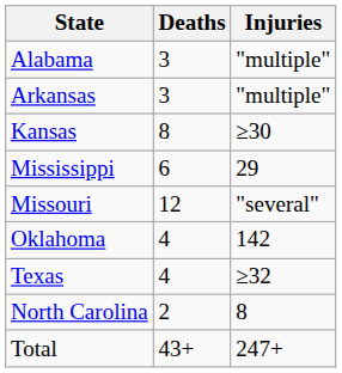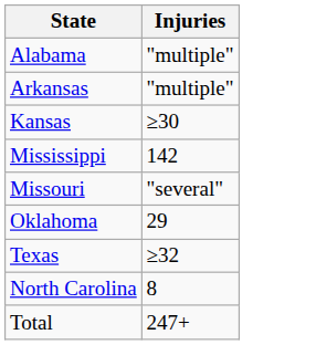 <table class="wikitable floatright">
 <tr>
 <th>State</th>
-<th>Deaths</th>
 <th>Injuries</th>
 </tr>
 <tr>
 <td><a href='#'>Alabama</a></td>
-<td>3</td>
 <td>"multiple"</td>
 </tr>
 <tr>
 <td><a href='#'>Arkansas</a></td>
-<td>3</td>
 <td>"multiple"</td>
 </tr>
 <tr>
 <td><a href='#'>Kansas</a></td>
-<td>8</td>
 <td>≥30</td>
 </tr>
 <tr>
 <td><a href='#'>Mississippi</a></td>
-<td>6</td>
-<td>29</td>
+<td>142</td>
 </tr>
 <tr>
 <td><a href='#'>Missouri</a></td>
-<td>12</td>
 <td>"several"</td>
 </tr>
 <tr>
 <td><a href='#'>Oklahoma</a></td>
-<td>4</td>
-<td>142</td>
+<td>29</td>
 </tr>
 <tr>
 <td><a href='#'>Texas</a></td>
-<td>4</td>
 <td>≥32</td>
 </tr>
 <tr>
 <td><a href='#'>North Carolina</a></td>
-<td>2</td>
 <td>8</td>
 </tr>
 <tr>
 <td>Total</td>
-<td>43+</td>
 <td>247+</td>
 </tr>
 </table>
